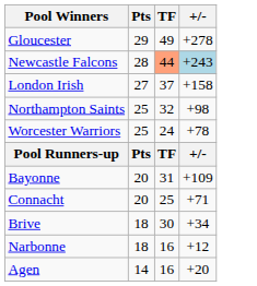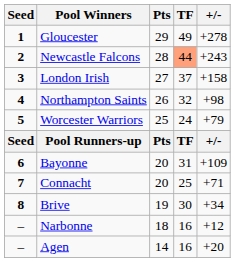 <table class="wikitable" style="text-align: center;">
 <tr>
+<th>Seed</th>
 <th>Pool Winners</th>
 <th>Pts</th>
 <th>TF</th>
 <th>+/-</th>
 </tr>
 <tr>
+<td><strong>1</strong></td>
 <td align=left> <a href='#'>Gloucester</a></td>
 <td>29</td>
 <td>49</td>
 <td>+278</td>
 </tr>
 <tr>
+<td><strong>2</strong></td>
 <td align=left> <a href='#'>Newcastle Falcons</a></td>
 <td>28</td>
 <td style="background: lightsalmon;">44</td>
-<td style="background: lightblue;">+243</td>
+<td>+243</td>
 </tr>
 <tr>
+<td><strong>3</strong></td>
 <td align=left> <a href='#'>London Irish</a></td>
 <td>27</td>
 <td>37</td>
 <td>+158</td>
 </tr>
 <tr>
+<td><strong>4</strong></td>
 <td align=left> <a href='#'>Northampton Saints</a></td>
-<td>25</td>
+<td>26</td>
 <td>32</td>
 <td>+98</td>
 </tr>
 <tr>
+<td><strong>5</strong></td>
 <td align=left> <a href='#'>Worcester Warriors</a></td>
 <td>25</td>
 <td>24</td>
-<td>+78</td>
+<td>+79</td>
 </tr>
 <tr>
+<th>Seed</th>
 <th>Pool Runners-up</th>
 <th>Pts</th>
 <th>TF</th>
 <th>+/-</th>
 </tr>
 <tr>
+<td><strong>6</strong></td>
 <td align=left> <a href='#'>Bayonne</a></td>
 <td>20</td>
 <td>31</td>
 <td>+109</td>
 </tr>
 <tr>
+<td><strong>7</strong></td>
 <td align=left> <a href='#'>Connacht</a></td>
 <td>20</td>
 <td>25</td>
 <td>+71</td>
 </tr>
 <tr>
+<td><strong>8</strong></td>
 <td align=left> <a href='#'>Brive</a></td>
-<td>18</td>
+<td>19</td>
 <td>30</td>
 <td>+34</td>
 </tr>
 <tr>
+<td>–</td>
 <td align=left> <a href='#'>Narbonne</a></td>
 <td>18</td>
 <td>16</td>
 <td>+12</td>
 </tr>
 <tr>
+<td>–</td>
 <td align=left> <a href='#'>Agen</a></td>
 <td>14</td>
 <td>16</td>
 <td>+20</td>
 </tr>
 </table>
